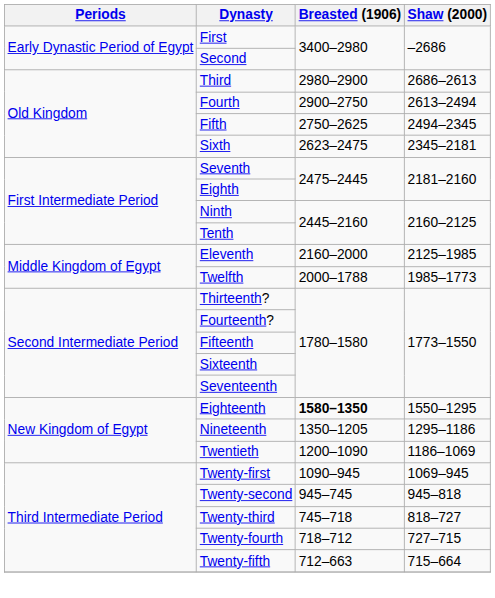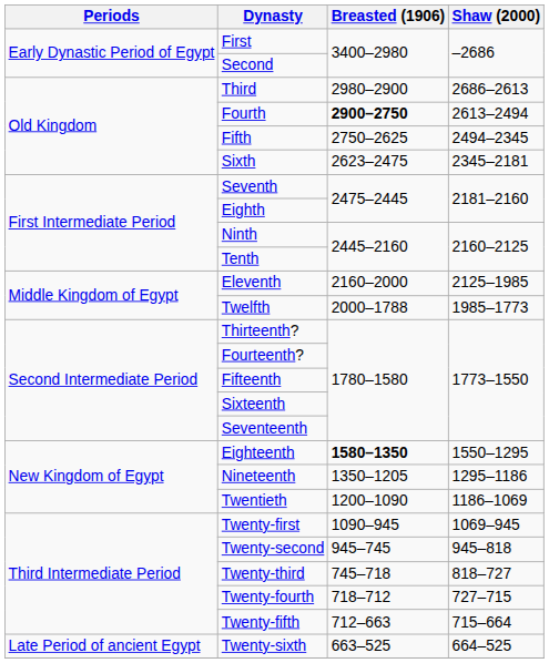 <table align="center" class="wikitable">
 <tr>
 <th><a href='#'>Periods</a></th>
 <th><a href='#'>Dynasty</a></th>
 <th><a href='#'>Breasted</a> (1906)</th>
 <th><a href='#'>Shaw</a> (2000)</th>
 </tr>
 <tr>
 <td rowspan=2><a href='#'>Early Dynastic Period of Egypt</a></td>
 <td><a href='#'>First</a></td>
 <td rowspan=2>3400–2980</td>
 <td rowspan=2>–2686</td>
 </tr>
 <tr>
 <td><a href='#'>Second</a></td>
 </tr>
 <tr>
 <td rowspan=4><a href='#'>Old Kingdom</a></td>
 <td><a href='#'>Third</a></td>
 <td>2980–2900</td>
 <td>2686–2613</td>
 </tr>
 <tr>
 <td><a href='#'>Fourth</a></td>
-<td>2900–2750</td>
+<td><strong>2900–2750</strong></td>
 <td>2613–2494</td>
 </tr>
 <tr>
 <td><a href='#'>Fifth</a></td>
 <td>2750–2625</td>
 <td>2494–2345</td>
 </tr>
 <tr>
 <td><a href='#'>Sixth</a></td>
 <td>2623–2475</td>
 <td>2345–2181</td>
 </tr>
 <tr>
 <td rowspan=4><a href='#'>First Intermediate Period</a></td>
 <td><a href='#'>Seventh</a></td>
 <td rowspan=2>2475–2445</td>
 <td rowspan=2>2181–2160</td>
 </tr>
 <tr>
 <td><a href='#'>Eighth</a></td>
 </tr>
 <tr>
 <td><a href='#'>Ninth</a></td>
 <td rowspan=2>2445–2160</td>
 <td rowspan=2>2160–2125</td>
 </tr>
 <tr>
 <td><a href='#'>Tenth</a></td>
 </tr>
 <tr>
 <td rowspan=2><a href='#'>Middle Kingdom of Egypt</a></td>
 <td><a href='#'>Eleventh</a></td>
 <td>2160–2000</td>
 <td>2125–1985</td>
 </tr>
 <tr>
 <td><a href='#'>Twelfth</a></td>
 <td>2000–1788</td>
 <td>1985–1773</td>
 </tr>
 <tr>
 <td rowspan=5><a href='#'>Second Intermediate Period</a></td>
 <td><a href='#'>Thirteenth</a>?</td>
 <td rowspan=5>1780–1580</td>
 <td rowspan=5>1773–1550</td>
 </tr>
 <tr>
 <td><a href='#'>Fourteenth</a>?</td>
 </tr>
 <tr>
 <td><a href='#'>Fifteenth</a></td>
 </tr>
 <tr>
 <td><a href='#'>Sixteenth</a></td>
 </tr>
 <tr>
 <td><a href='#'>Seventeenth</a></td>
 </tr>
 <tr>
 <td rowspan=3><a href='#'>New Kingdom of Egypt</a></td>
 <td><a href='#'>Eighteenth</a></td>
 <td><strong>1580–1350</strong></td>
 <td>1550–1295</td>
 </tr>
 <tr>
 <td><a href='#'>Nineteenth</a></td>
 <td>1350–1205</td>
 <td>1295–1186</td>
 </tr>
 <tr>
 <td><a href='#'>Twentieth</a></td>
 <td>1200–1090</td>
 <td>1186–1069</td>
 </tr>
 <tr>
 <td rowspan=5><a href='#'>Third Intermediate Period</a></td>
 <td><a href='#'>Twenty-first</a></td>
 <td>1090–945</td>
 <td>1069–945</td>
 </tr>
 <tr>
 <td><a href='#'>Twenty-second</a></td>
 <td>945–745</td>
 <td>945–818</td>
 </tr>
 <tr>
 <td><a href='#'>Twenty-third</a></td>
 <td>745–718</td>
 <td>818–727</td>
 </tr>
 <tr>
 <td><a href='#'>Twenty-fourth</a></td>
 <td>718–712</td>
 <td>727–715</td>
 </tr>
 <tr>
 <td><a href='#'>Twenty-fifth</a></td>
 <td>712–663</td>
 <td>715–664</td>
 </tr>
 <tr>
+<td><a href='#'>Late Period of ancient Egypt</a></td>
+<td><a href='#'>Twenty-sixth</a></td>
+<td>663–525</td>
+<td>664–525</td>
+</tr>
+<tr>
 </tr>
 </table>
